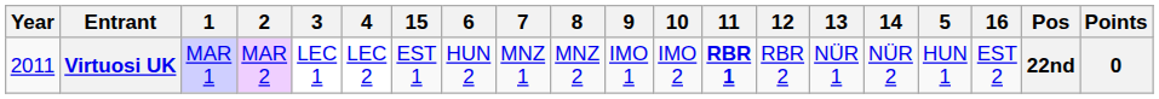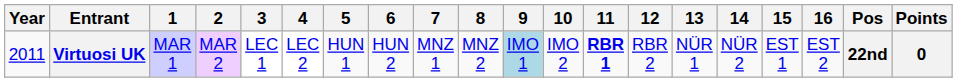 <table class="wikitable" style="text-align:center; font-size:85%">
 <tr>
 <th>Year</th>
 <th>Entrant</th>
 <th>1</th>
 <th>2</th>
 <th>3</th>
 <th>4</th>
-<th>15</th>
+<th>5</th>
 <th>6</th>
 <th>7</th>
 <th>8</th>
 <th>9</th>
 <th>10</th>
 <th>11</th>
 <th>12</th>
 <th>13</th>
 <th>14</th>
-<th>5</th>
+<th>15</th>
 <th>16</th>
 <th>Pos</th>
 <th>Points</th>
 </tr>
 <tr>
 <td><a href='#'>2011</a></td>
 <th nowrap><a href='#'>Virtuosi UK</a></th>
 <td style="background:#CFCFFF;"><a href='#'>MAR<br>1</a><br></td>
 <td style="background:#EFCFFF;"><a href='#'>MAR<br>2</a><br></td>
 <td style="background:#FFFFFF;"><a href='#'>LEC<br>1</a><br></td>
 <td style="background:#FFFFFF;"><a href='#'>LEC<br>2</a><br></td>
-<td><a href='#'>EST<br>1</a></td>
+<td><a href='#'>HUN<br>1</a></td>
 <td><a href='#'>HUN<br>2</a></td>
 <td><a href='#'>MNZ<br>1</a></td>
 <td><a href='#'>MNZ<br>2</a></td>
-<td><a href='#'>IMO<br>1</a></td>
+<td style="background: lightblue;"><a href='#'>IMO<br>1</a></td>
 <td><a href='#'>IMO<br>2</a></td>
 <td><strong><a href='#'>RBR<br>1</a></strong></td>
 <td><a href='#'>RBR<br>2</a></td>
 <td><a href='#'>NÜR<br>1</a></td>
 <td><a href='#'>NÜR<br>2</a></td>
-<td><a href='#'>HUN<br>1</a></td>
+<td><a href='#'>EST<br>1</a></td>
 <td><a href='#'>EST<br>2</a></td>
 <th>22nd</th>
 <th>0</th>
 </tr>
 </table>
